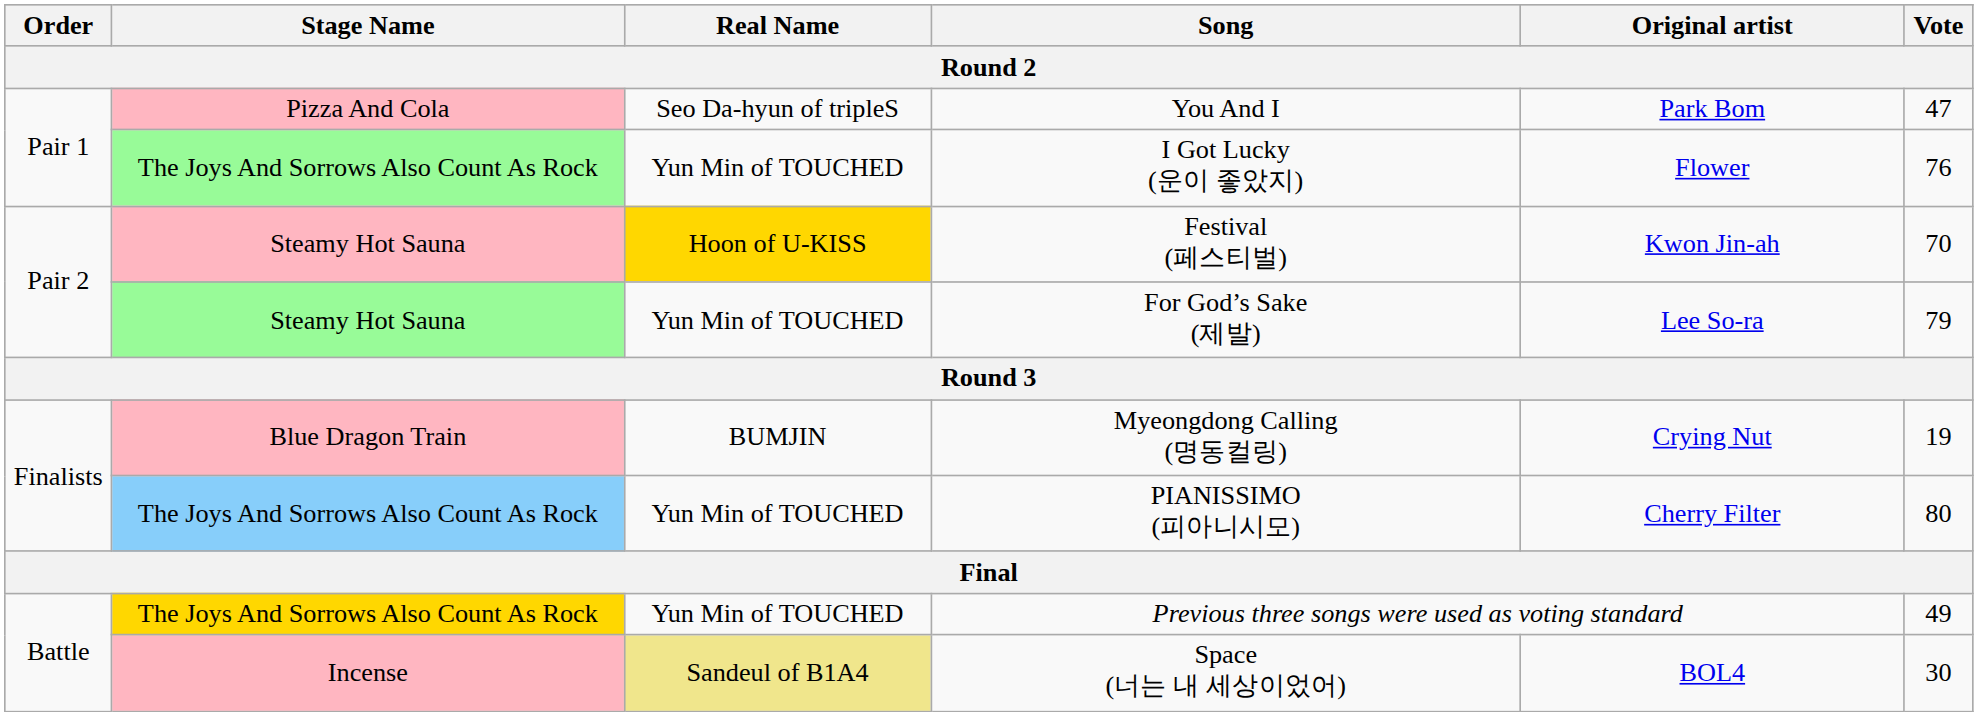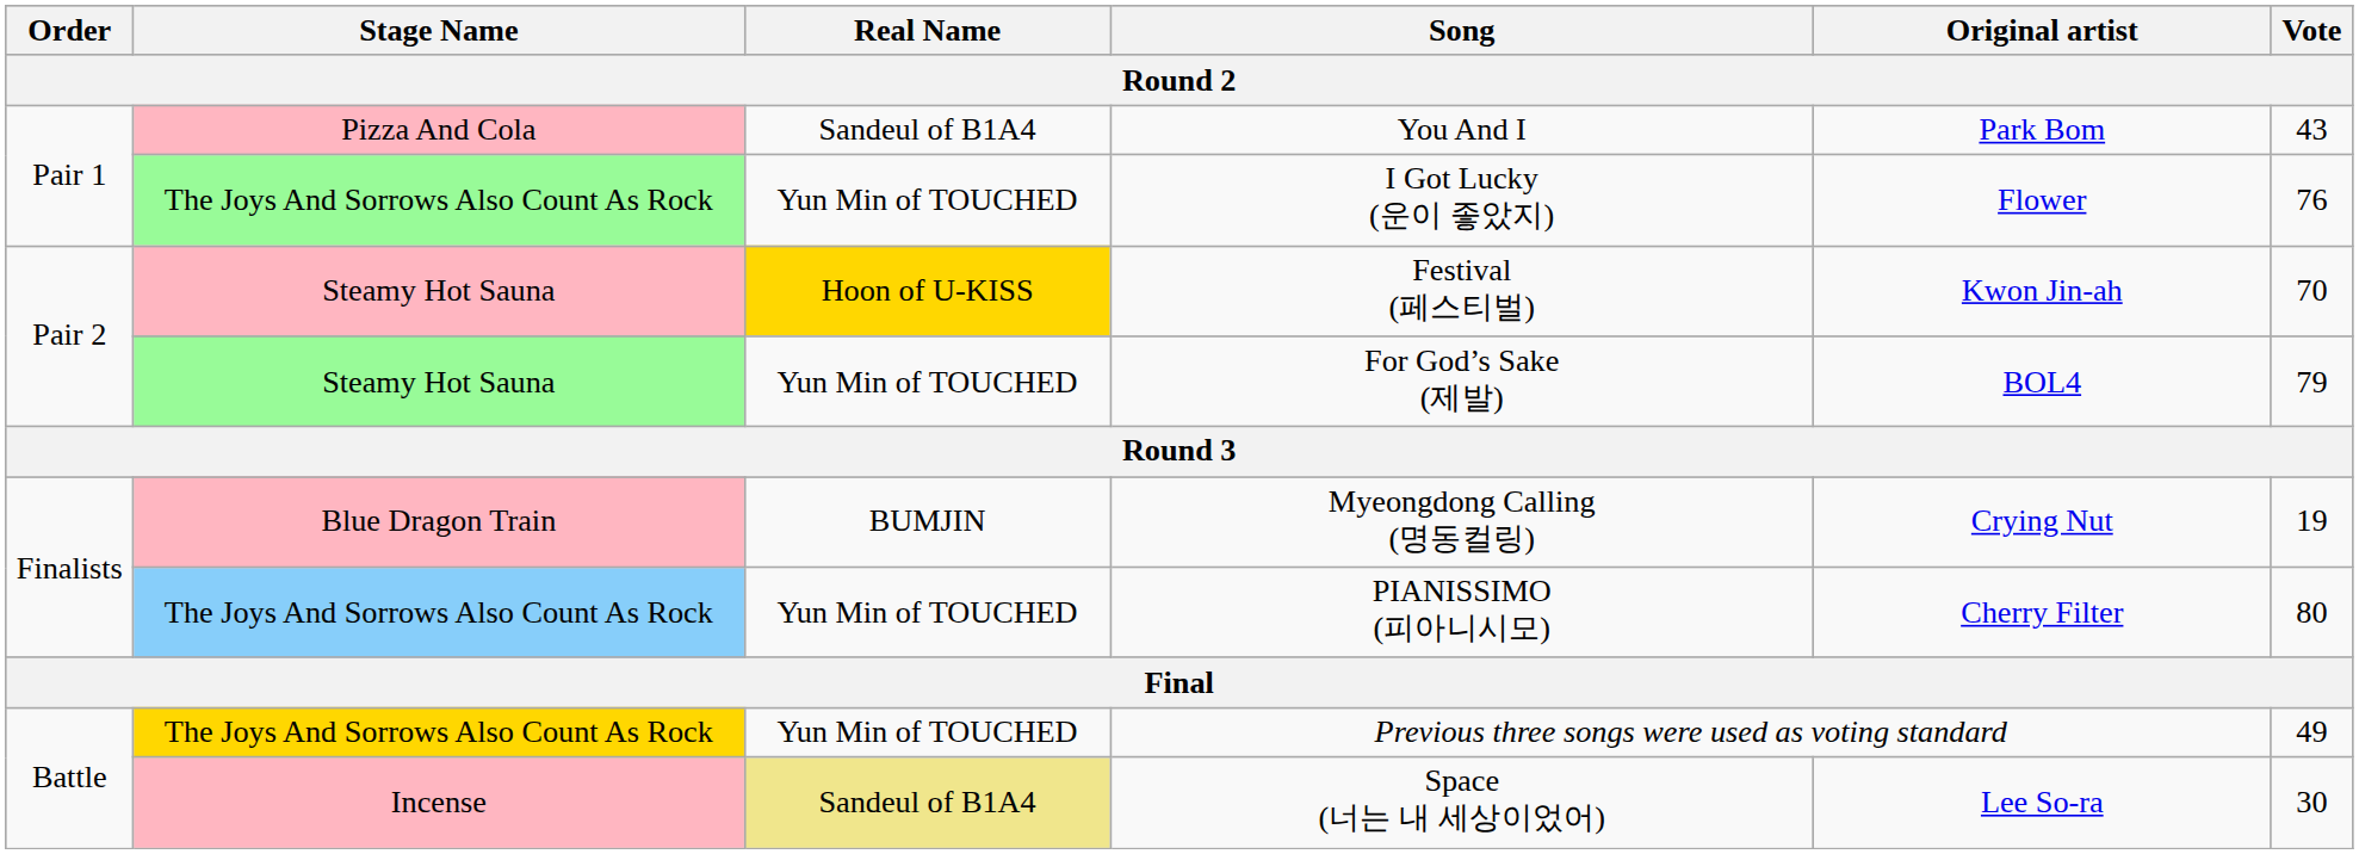 <table class="wikitable" style="text-align:center; width:95%;">
 <tr>
 <th style="width:1%">Order</th>
 <th style="width:20%;">Stage Name</th>
 <th style="width:12%">Real Name</th>
 <th style="width:23%;">Song</th>
 <th style="width:15%;">Original artist</th>
 <th style="width:1%;">Vote</th>
 </tr>
 <tr>
 <th colspan=6>Round 2</th>
 </tr>
 <tr>
 <td rowspan=2>Pair 1</td>
 <td bgcolor="lightpink">Pizza And Cola</td>
-<td>Seo Da-hyun of tripleS</td>
+<td>Sandeul of B1A4</td>
 <td>You And I</td>
 <td><a href='#'>Park Bom</a></td>
-<td>47</td>
+<td>43</td>
 </tr>
 <tr>
 <td bgcolor="palegreen">The Joys And Sorrows Also Count As Rock</td>
 <td>Yun Min of TOUCHED</td>
 <td>I Got Lucky<br>(운이 좋았지)</td>
 <td><a href='#'>Flower</a></td>
 <td>76</td>
 </tr>
 <tr>
 <td rowspan=2>Pair 2</td>
 <td bgcolor="lightpink">Steamy Hot Sauna</td>
 <td style="background: gold;">Hoon of U-KISS</td>
 <td>Festival<br>(페스티벌)</td>
 <td><a href='#'>Kwon Jin-ah</a></td>
 <td>70</td>
 </tr>
 <tr>
 <td bgcolor="palegreen">Steamy Hot Sauna</td>
 <td>Yun Min of TOUCHED</td>
 <td>For God’s Sake<br>(제발)</td>
-<td><a href='#'>Lee So-ra</a></td>
+<td><a href='#'>BOL4</a></td>
 <td>79</td>
 </tr>
 <tr>
 <th colspan=6>Round 3</th>
 </tr>
 <tr>
 <td rowspan=2>Finalists</td>
 <td bgcolor="lightpink">Blue Dragon Train</td>
 <td>BUMJIN</td>
 <td>Myeongdong Calling<br>(명동컬링)</td>
 <td><a href='#'>Crying Nut</a></td>
 <td>19</td>
 </tr>
 <tr>
 <td bgcolor="lightskyblue">The Joys And Sorrows Also Count As Rock</td>
 <td>Yun Min of TOUCHED</td>
 <td>PIANISSIMO<br>(피아니시모)</td>
 <td><a href='#'>Cherry Filter</a></td>
 <td>80</td>
 </tr>
 <tr>
 <th colspan=6>Final</th>
 </tr>
 <tr>
 <td rowspan=2>Battle</td>
 <td bgcolor="gold">The Joys And Sorrows Also Count As Rock</td>
 <td>Yun Min of TOUCHED</td>
 <td colspan=2><em>Previous three songs were used as voting standard</em></td>
 <td>49</td>
 </tr>
 <tr>
 <td bgcolor="lightpink">Incense</td>
 <td style="background: khaki;">Sandeul of B1A4</td>
 <td>Space<br>(너는 내 세상이었어)</td>
-<td><a href='#'>BOL4</a></td>
+<td><a href='#'>Lee So-ra</a></td>
 <td>30</td>
 </tr>
 </table>
